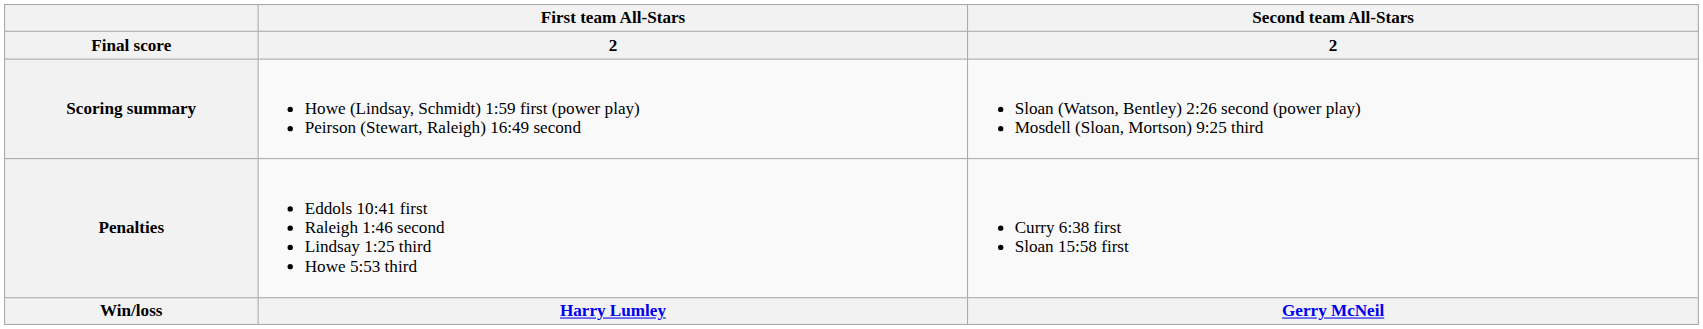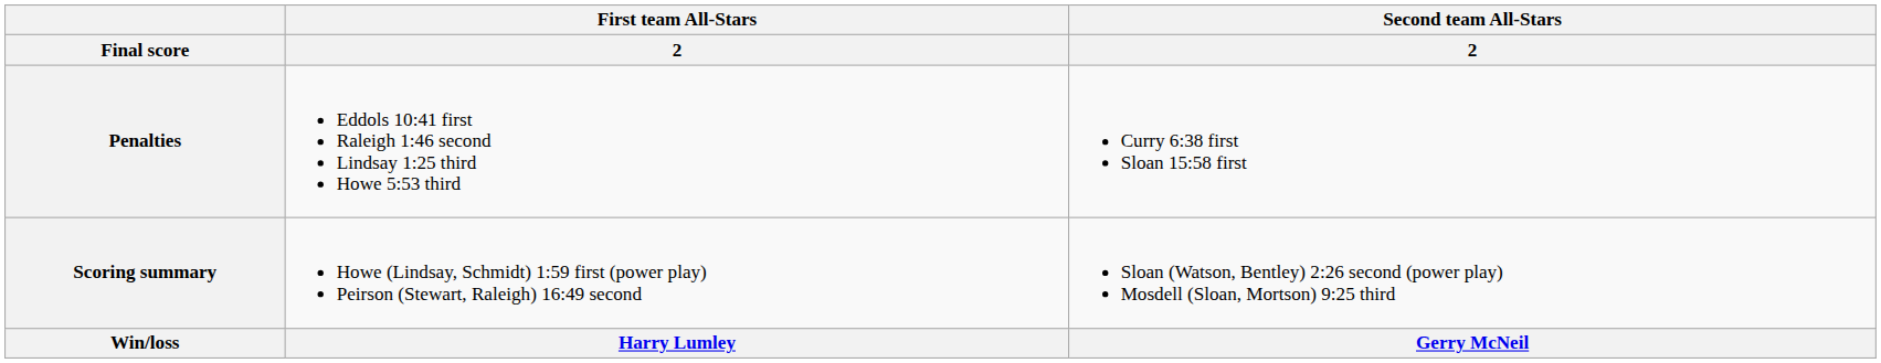 <table class="wikitable" style="width:100%">
 <tr>
 <th></th>
 <th>First team All-Stars</th>
 <th>Second team All-Stars</th>
 </tr>
 <tr>
 <th>Final score</th>
 <th>2</th>
 <th>2</th>
 </tr>
 <tr>
+<th>Penalties</th>
+<td><br><ul><li>Eddols 10:41 first</li><li>Raleigh 1:46 second</li><li>Lindsay 1:25 third</li><li>Howe 5:53 third</li></ul></td>
+<td><br><ul><li>Curry 6:38 first</li><li>Sloan 15:58 first</li></ul></td>
+</tr>
+<tr>
 <th>Scoring summary</th>
 <td><br><ul><li>Howe (Lindsay, Schmidt) 1:59 first (power play)</li><li>Peirson (Stewart, Raleigh) 16:49 second</li></ul></td>
 <td><br><ul><li>Sloan (Watson, Bentley) 2:26 second (power play)</li><li>Mosdell (Sloan, Mortson) 9:25 third</li></ul></td>
-</tr>
-<tr>
-<th>Penalties</th>
-<td><br><ul><li>Eddols 10:41 first</li><li>Raleigh 1:46 second</li><li>Lindsay 1:25 third</li><li>Howe 5:53 third</li></ul></td>
-<td><br><ul><li>Curry 6:38 first</li><li>Sloan 15:58 first</li></ul></td>
 </tr>
 <tr>
 <th>Win/loss</th>
 <th><a href='#'>Harry Lumley</a></th>
 <th><a href='#'>Gerry McNeil</a></th>
 </tr>
 </table>
